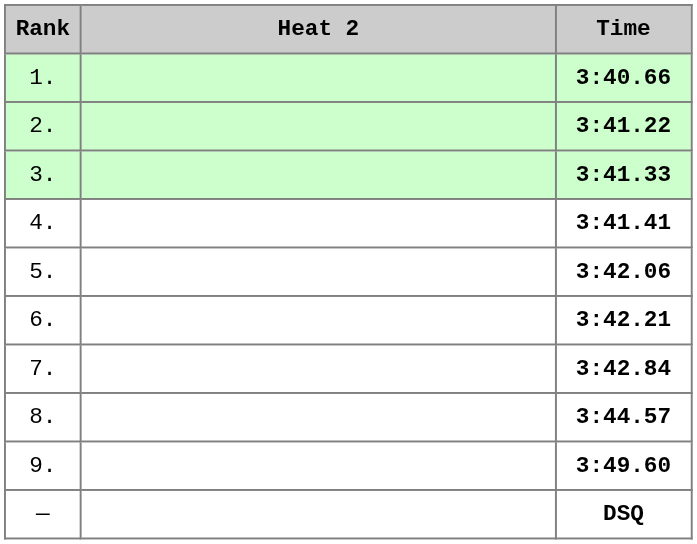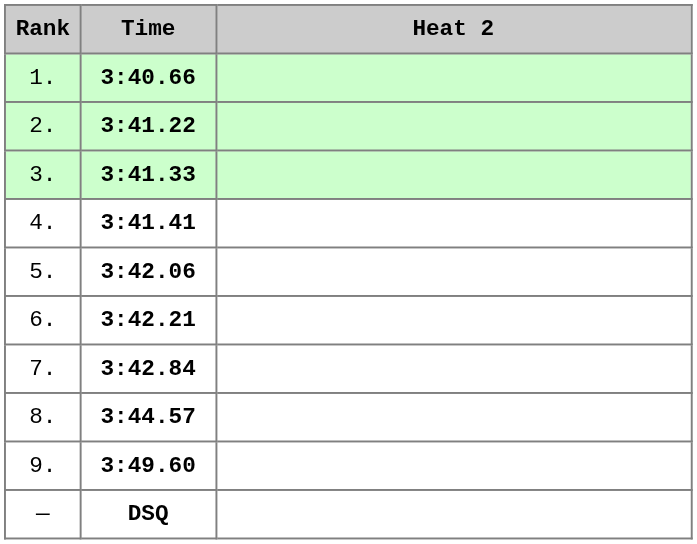 <table border="1" cellspacing="2" cellpadding="5" style="border-collapse: collapse; font-size: 90%;">
 <tr style="background:#ccc;">
 <th>Rank</th>
+<th style="width: 5em">Time</th>
 <th style="width: 20em">Heat 2</th>
-<th style="width: 5em">Time</th>
 </tr>
 <tr style="background:#cfc;">
 <td style="text-align:center;">1.</td>
+<td style="text-align:center;"><strong>3:40.66</strong></td>
 <td></td>
-<td style="text-align:center;"><strong>3:40.66</strong></td>
 </tr>
 <tr style="background:#cfc;">
 <td style="text-align:center;">2.</td>
+<td style="text-align:center;"><strong>3:41.22</strong></td>
 <td></td>
-<td style="text-align:center;"><strong>3:41.22</strong></td>
 </tr>
 <tr style="background:#cfc;">
 <td style="text-align:center;">3.</td>
+<td style="text-align:center;"><strong>3:41.33</strong></td>
 <td></td>
-<td style="text-align:center;"><strong>3:41.33</strong></td>
 </tr>
 <tr>
 <td style="text-align:center;">4.</td>
+<td style="text-align:center;"><strong>3:41.41</strong></td>
 <td></td>
-<td style="text-align:center;"><strong>3:41.41</strong></td>
 </tr>
 <tr>
 <td style="text-align:center;">5.</td>
+<td style="text-align:center;"><strong>3:42.06</strong></td>
 <td></td>
-<td style="text-align:center;"><strong>3:42.06</strong></td>
 </tr>
 <tr>
 <td style="text-align:center;">6.</td>
+<td style="text-align:center;"><strong>3:42.21</strong></td>
 <td></td>
-<td style="text-align:center;"><strong>3:42.21</strong></td>
 </tr>
 <tr>
 <td style="text-align:center;">7.</td>
+<td style="text-align:center;"><strong>3:42.84</strong></td>
 <td></td>
-<td style="text-align:center;"><strong>3:42.84</strong></td>
 </tr>
 <tr>
 <td style="text-align:center;">8.</td>
+<td style="text-align:center;"><strong>3:44.57</strong></td>
 <td></td>
-<td style="text-align:center;"><strong>3:44.57</strong></td>
 </tr>
 <tr>
 <td style="text-align:center;">9.</td>
+<td style="text-align:center;"><strong>3:49.60</strong></td>
 <td></td>
-<td style="text-align:center;"><strong>3:49.60</strong></td>
 </tr>
 <tr>
 <td style="text-align:center;">—</td>
+<td style="text-align:center;"><strong>DSQ</strong></td>
 <td></td>
-<td style="text-align:center;"><strong>DSQ</strong></td>
 </tr>
 </table>
